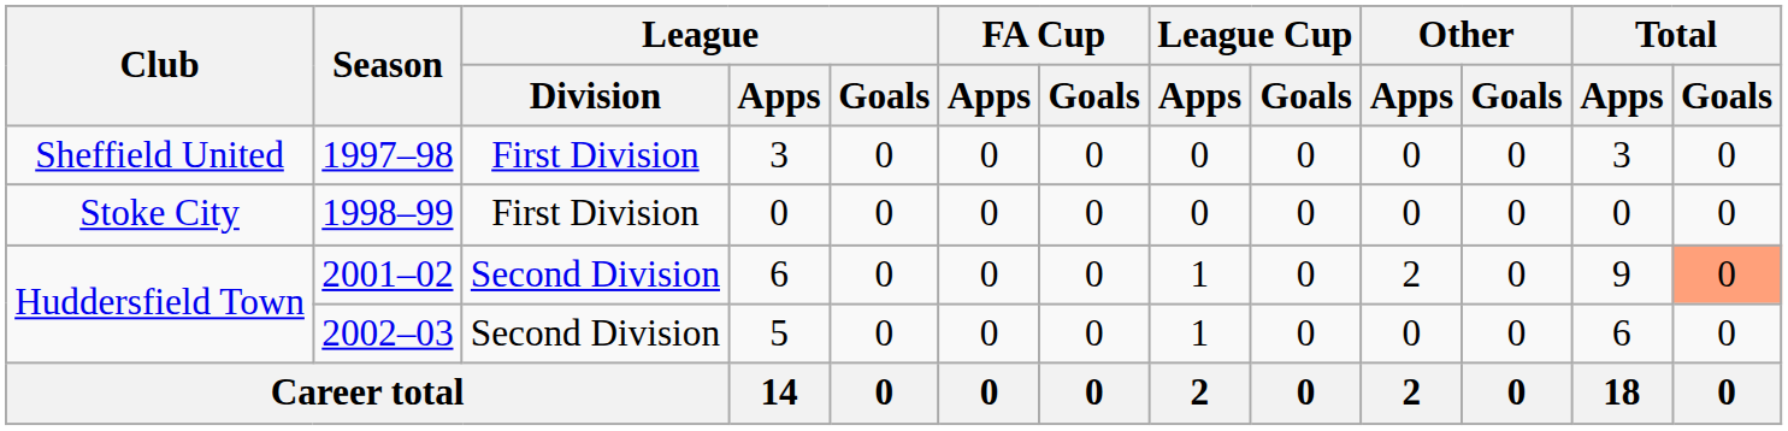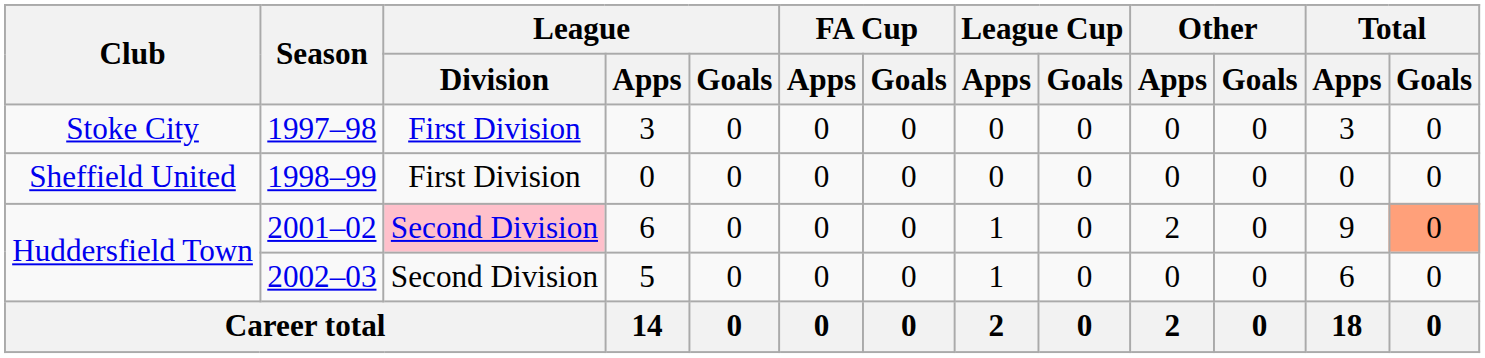 <table class="wikitable" style="text-align:center">
 <tr>
 <th rowspan="2">Club</th>
 <th rowspan="2">Season</th>
 <th colspan="3">League</th>
 <th colspan="2">FA Cup</th>
 <th colspan="2">League Cup</th>
 <th colspan="2">Other</th>
 <th colspan="2">Total</th>
 </tr>
 <tr>
 <th>Division</th>
 <th>Apps</th>
 <th>Goals</th>
 <th>Apps</th>
 <th>Goals</th>
 <th>Apps</th>
 <th>Goals</th>
 <th>Apps</th>
 <th>Goals</th>
 <th>Apps</th>
 <th>Goals</th>
 </tr>
 <tr>
-<td><a href='#'>Sheffield United</a></td>
+<td><a href='#'>Stoke City</a></td>
 <td><a href='#'>1997–98</a></td>
 <td><a href='#'>First Division</a></td>
 <td>3</td>
 <td>0</td>
 <td>0</td>
 <td>0</td>
 <td>0</td>
 <td>0</td>
 <td>0</td>
 <td>0</td>
 <td>3</td>
 <td>0</td>
 </tr>
 <tr>
-<td><a href='#'>Stoke City</a></td>
+<td><a href='#'>Sheffield United</a></td>
 <td><a href='#'>1998–99</a></td>
 <td>First Division</td>
 <td>0</td>
 <td>0</td>
 <td>0</td>
 <td>0</td>
 <td>0</td>
 <td>0</td>
 <td>0</td>
 <td>0</td>
 <td>0</td>
 <td>0</td>
 </tr>
 <tr>
 <td rowspan="2"><a href='#'>Huddersfield Town</a></td>
 <td><a href='#'>2001–02</a></td>
-<td><a href='#'>Second Division</a></td>
+<td style="background: pink;"><a href='#'>Second Division</a></td>
 <td>6</td>
 <td>0</td>
 <td>0</td>
 <td>0</td>
 <td>1</td>
 <td>0</td>
 <td>2</td>
 <td>0</td>
 <td>9</td>
 <td style="background: lightsalmon;">0</td>
 </tr>
 <tr>
 <td><a href='#'>2002–03</a></td>
 <td>Second Division</td>
 <td>5</td>
 <td>0</td>
 <td>0</td>
 <td>0</td>
 <td>1</td>
 <td>0</td>
 <td>0</td>
 <td>0</td>
 <td>6</td>
 <td>0</td>
 </tr>
 <tr>
 <th colspan="3">Career total</th>
 <th>14</th>
 <th>0</th>
 <th>0</th>
 <th>0</th>
 <th>2</th>
 <th>0</th>
 <th>2</th>
 <th>0</th>
 <th>18</th>
 <th>0</th>
 </tr>
 </table>
